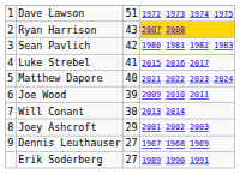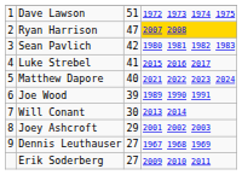 <table class="wikitable">
 <tr>
 </tr>
 <tr>
 <td>1</td>
 <td>Dave Lawson</td>
 <td>51</td>
 <td style="font-size:80%;"><a href='#'>1972</a> <a href='#'>1973</a> <a href='#'>1974</a> <a href='#'>1975</a></td>
 </tr>
 <tr>
 <td>2</td>
 <td>Ryan Harrison</td>
-<td>43</td>
+<td>47</td>
 <td style="background: gold; font-size:80%;"><a href='#'>2007</a> <a href='#'>2008</a></td>
 </tr>
 <tr>
 <td>3</td>
 <td>Sean Pavlich</td>
 <td>42</td>
 <td style="font-size:80%;"><a href='#'>1980</a> <a href='#'>1981</a> <a href='#'>1982</a> <a href='#'>1983</a></td>
 </tr>
 <tr>
 <td>4</td>
 <td>Luke Strebel</td>
 <td>41</td>
 <td style="font-size:80%;"><a href='#'>2015</a> <a href='#'>2016</a> <a href='#'>2017</a></td>
 </tr>
 <tr>
 <td>5</td>
 <td>Matthew Dapore</td>
 <td>40</td>
 <td style="font-size:80%;"><a href='#'>2021</a> <a href='#'>2022</a> <a href='#'>2023</a> <a href='#'>2024</a></td>
 </tr>
 <tr>
 <td>6</td>
 <td>Joe Wood</td>
 <td>39</td>
-<td style="font-size:80%;"><a href='#'>2009</a> <a href='#'>2010</a> <a href='#'>2011</a></td>
+<td style="font-size:80%;"><a href='#'>1989</a> <a href='#'>1990</a> <a href='#'>1991</a></td>
 </tr>
 <tr>
 <td>7</td>
 <td>Will Conant</td>
 <td>30</td>
 <td style="font-size:80%;"><a href='#'>2013</a> <a href='#'>2014</a></td>
 </tr>
 <tr>
 <td>8</td>
 <td>Joey Ashcroft</td>
 <td>29</td>
 <td style="font-size:80%;"><a href='#'>2001</a> <a href='#'>2002</a> <a href='#'>2003</a></td>
 </tr>
 <tr>
 <td>9</td>
 <td>Dennis Leuthauser</td>
 <td>27</td>
 <td style="font-size:80%;"><a href='#'>1967</a> <a href='#'>1968</a> <a href='#'>1969</a></td>
 </tr>
 <tr>
 <td></td>
 <td>Erik Soderberg</td>
 <td>27</td>
-<td style="font-size:80%;"><a href='#'>1989</a> <a href='#'>1990</a> <a href='#'>1991</a></td>
+<td style="font-size:80%;"><a href='#'>2009</a> <a href='#'>2010</a> <a href='#'>2011</a></td>
 </tr>
 </table>
